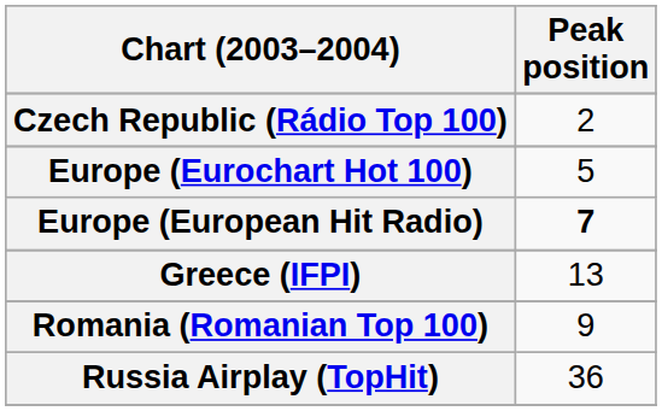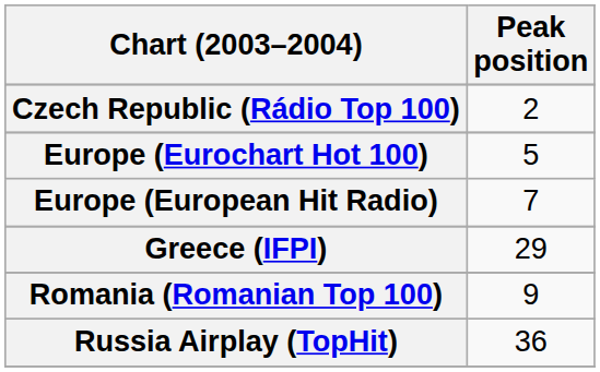 <table class="wikitable sortable plainrowheaders" style="text-align:center">
 <tr>
 <th>Chart (2003–2004)</th>
 <th>Peak<br>position</th>
 </tr>
 <tr>
 </tr>
 <tr>
 </tr>
 <tr>
 </tr>
 <tr>
 </tr>
 <tr>
 </tr>
 <tr>
 <th scope="row">Czech Republic (<a href='#'>Rádio Top 100</a>)</th>
 <td>2</td>
 </tr>
 <tr>
 </tr>
 <tr>
 <th scope="row">Europe (<a href='#'>Eurochart Hot 100</a>)</th>
 <td>5</td>
 </tr>
 <tr>
 <th scope="row">Europe (European Hit Radio)</th>
-<td><strong>7</strong></td>
+<td>7</td>
 </tr>
 <tr>
 </tr>
 <tr>
 </tr>
 <tr>
 <th scope="row">Greece (<a href='#'>IFPI</a>)</th>
-<td>13</td>
+<td>29</td>
 </tr>
 <tr>
 </tr>
 <tr>
 </tr>
 <tr>
 </tr>
 <tr>
 </tr>
 <tr>
 </tr>
 <tr>
 </tr>
 <tr>
 </tr>
 <tr>
 <th scope="row">Romania (<a href='#'>Romanian Top 100</a>)</th>
 <td>9</td>
 </tr>
 <tr>
 <th scope="row">Russia Airplay (<a href='#'>TopHit</a>)</th>
 <td>36</td>
 </tr>
 <tr>
 </tr>
 <tr>
 </tr>
 <tr>
 </tr>
 <tr>
 </tr>
 <tr>
 </tr>
 </table>
